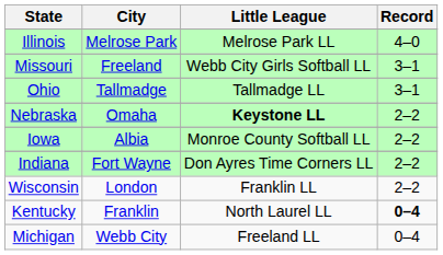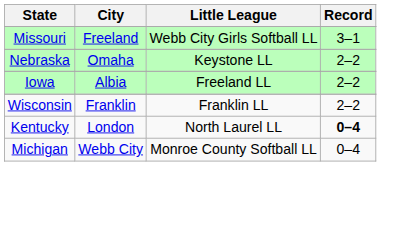 <table class="wikitable">
 <tr>
 <th>State</th>
 <th>City</th>
 <th>Little League</th>
 <th>Record</th>
 </tr>
 <tr>
-</tr>
-<tr bgcolor=#bbffbb>
-<td align=center> <a href='#'>Illinois</a></td>
-<td align=center><a href='#'>Melrose Park</a></td>
-<td align=center>Melrose Park LL</td>
-<td align=center>4–0</td>
 </tr>
 <tr>
 </tr>
 <tr bgcolor=#bbffbb>
 <td align=center> <a href='#'>Missouri</a></td>
 <td align=center><a href='#'>Freeland</a></td>
 <td align=center>Webb City Girls Softball LL</td>
 <td align=center>3–1</td>
 </tr>
 <tr>
 </tr>
-<tr bgcolor=#bbffbb>
-<td align=center> <a href='#'>Ohio</a></td>
-<td align=center><a href='#'>Tallmadge</a></td>
-<td align=center>Tallmadge LL</td>
-<td align=center>3–1</td>
-</tr>
 <tr>
 </tr>
 <tr bgcolor=#bbffbb>
 <td align=center> <a href='#'>Nebraska</a></td>
 <td align=center><a href='#'>Omaha</a></td>
-<td align=center><strong>Keystone LL</strong></td>
+<td align=center>Keystone LL</td>
 <td align=center>2–2</td>
 </tr>
 <tr>
 </tr>
 <tr bgcolor=#bbffbb>
 <td align=center> <a href='#'>Iowa</a></td>
 <td align=center><a href='#'>Albia</a></td>
-<td align=center>Monroe County Softball LL</td>
+<td align=center>Freeland LL</td>
 <td align=center>2–2</td>
 </tr>
 <tr>
 </tr>
-<tr bgcolor=#bbffbb>
-<td align=center> <a href='#'>Indiana</a></td>
-<td align=center><a href='#'>Fort Wayne</a></td>
-<td align=center>Don Ayres Time Corners LL</td>
-<td align=center>2–2</td>
-</tr>
 <tr>
 <td align=center> <a href='#'>Wisconsin</a></td>
-<td align=center><a href='#'>London</a></td>
+<td align=center><a href='#'>Franklin</a></td>
 <td align=center>Franklin LL</td>
 <td align=center>2–2</td>
 </tr>
 <tr>
 <td align=center> <a href='#'>Kentucky</a></td>
-<td align=center><a href='#'>Franklin</a></td>
+<td align=center><a href='#'>London</a></td>
 <td align=center>North Laurel LL</td>
 <td align=center><strong>0–4</strong></td>
 </tr>
 <tr>
 <td align=center> <a href='#'>Michigan</a></td>
 <td align=center><a href='#'>Webb City</a></td>
-<td align=center>Freeland LL</td>
+<td align=center>Monroe County Softball LL</td>
 <td align=center>0–4</td>
 </tr>
 </table>
